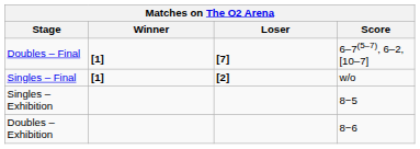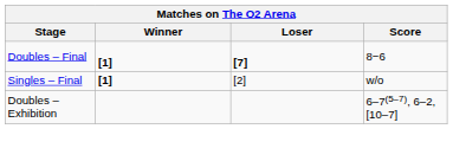 <table class="wikitable collapsible uncollapsed" style="margin:1em auto;">
 <tr>
 <th colspan=4>Matches on <a href='#'>The O2 Arena</a></th>
 </tr>
 <tr>
 <th width=150>Stage</th>
 <th width=260>Winner</th>
 <th width=260>Loser</th>
 <th width=150>Score</th>
 </tr>
 <tr>
 <td><a href='#'>Doubles – Final</a></td>
 <td><strong><br> [1]</strong></td>
 <td><strong><br> [7]</strong></td>
-<td>6–7<sup>(5–7)</sup>, 6–2, [10–7] </td>
+<td>8−6 </td>
 </tr>
 <tr>
 <td><a href='#'>Singles – Final</a></td>
 <td><strong> [1]</strong></td>
-<td><strong> [2]</strong></td>
+<td> [2]</td>
 <td>w/o </td>
-</tr>
-<tr>
-<td>Singles – Exhibition</td>
-<td><strong></strong></td>
-<td></td>
-<td>8−5 </td>
 </tr>
 <tr>
 <td>Doubles – Exhibition</td>
 <td><strong><br></strong></td>
 <td><br></td>
-<td>8−6 </td>
+<td>6–7<sup>(5–7)</sup>, 6–2, [10–7] </td>
 </tr>
 </table>
